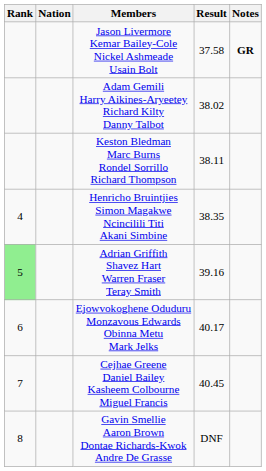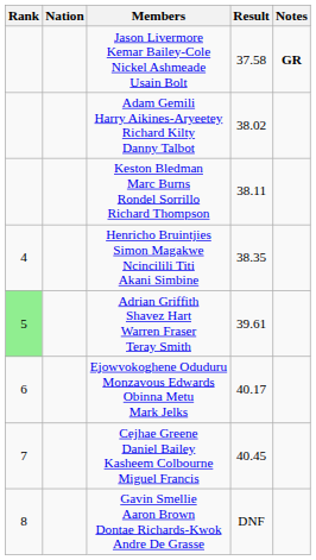 <table class="wikitable" style="text-align:center">
 <tr>
 <th>Rank</th>
 <th>Nation</th>
 <th>Members</th>
 <th>Result</th>
 <th>Notes</th>
 </tr>
 <tr>
 <td></td>
 <td align="left"></td>
 <td><a href='#'>Jason Livermore</a><br><a href='#'>Kemar Bailey-Cole</a><br><a href='#'>Nickel Ashmeade</a><br><a href='#'>Usain Bolt</a></td>
 <td>37.58</td>
 <td><strong>GR</strong></td>
 </tr>
 <tr>
 <td></td>
 <td align="left"></td>
 <td><a href='#'>Adam Gemili</a><br><a href='#'>Harry Aikines-Aryeetey</a><br><a href='#'>Richard Kilty</a><br><a href='#'>Danny Talbot</a></td>
 <td>38.02</td>
 <td></td>
 </tr>
 <tr>
 <td></td>
 <td align="left"></td>
 <td><a href='#'>Keston Bledman</a><br><a href='#'>Marc Burns</a><br><a href='#'>Rondel Sorrillo</a><br><a href='#'>Richard Thompson</a></td>
 <td>38.11</td>
 <td></td>
 </tr>
 <tr>
 <td>4</td>
 <td align="left"></td>
 <td><a href='#'>Henricho Bruintjies</a><br><a href='#'>Simon Magakwe</a><br><a href='#'>Ncincilili Titi</a><br><a href='#'>Akani Simbine</a></td>
 <td>38.35</td>
 <td></td>
 </tr>
 <tr>
 <td style="background: lightgreen;">5</td>
 <td align="left"></td>
 <td><a href='#'>Adrian Griffith</a><br><a href='#'>Shavez Hart</a><br><a href='#'>Warren Fraser</a><br><a href='#'>Teray Smith</a></td>
-<td>39.16</td>
+<td>39.61</td>
 <td></td>
 </tr>
 <tr>
 <td>6</td>
 <td align="left"></td>
 <td><a href='#'>Ejowvokoghene Oduduru</a><br><a href='#'>Monzavous Edwards</a><br><a href='#'>Obinna Metu</a><br><a href='#'>Mark Jelks</a></td>
 <td>40.17</td>
 <td></td>
 </tr>
 <tr>
 <td>7</td>
 <td align="left"></td>
 <td><a href='#'>Cejhae Greene</a><br><a href='#'>Daniel Bailey</a><br><a href='#'>Kasheem Colbourne</a><br><a href='#'>Miguel Francis</a></td>
 <td>40.45</td>
 <td></td>
 </tr>
 <tr>
 <td>8</td>
 <td align="left"></td>
 <td><a href='#'>Gavin Smellie</a><br><a href='#'>Aaron Brown</a><br><a href='#'>Dontae Richards-Kwok</a><br><a href='#'>Andre De Grasse</a></td>
 <td>DNF</td>
 <td></td>
 </tr>
 </table>
